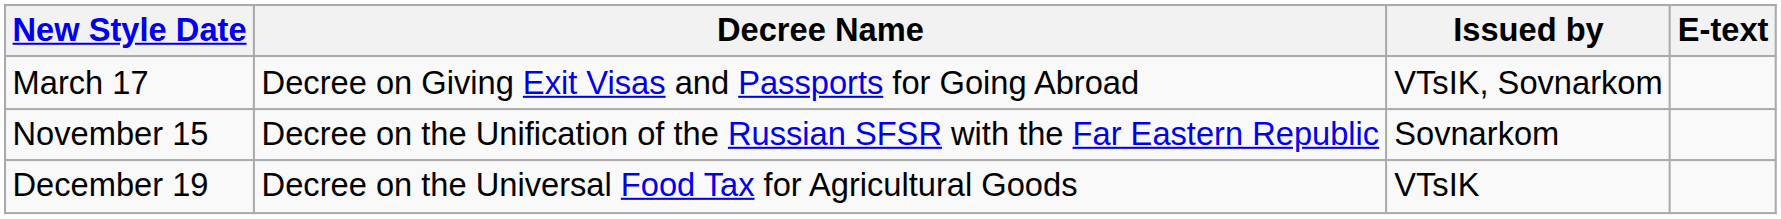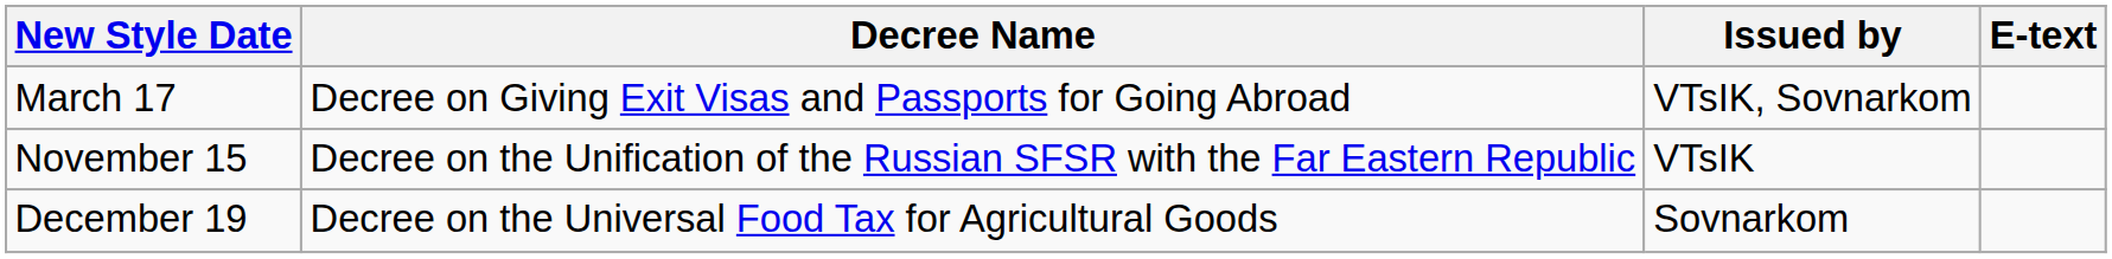 <table class="wikitable">
 <tr>
 <th><a href='#'>New Style Date</a></th>
 <th>Decree Name</th>
 <th>Issued by</th>
 <th>E-text</th>
 </tr>
 <tr>
 <td>March 17</td>
 <td>Decree on Giving <a href='#'>Exit Visas</a> and <a href='#'>Passports</a> for Going Abroad</td>
 <td>VTsIK, Sovnarkom</td>
 <td></td>
 </tr>
 <tr>
 <td>November 15</td>
 <td>Decree on the Unification of the <a href='#'>Russian SFSR</a> with the <a href='#'>Far Eastern Republic</a></td>
-<td>Sovnarkom</td>
+<td>VTsIK</td>
 <td></td>
 </tr>
 <tr>
 <td>December 19</td>
 <td>Decree on the Universal <a href='#'>Food Tax</a> for Agricultural Goods</td>
-<td>VTsIK</td>
+<td>Sovnarkom</td>
 <td></td>
 </tr>
 </table>
